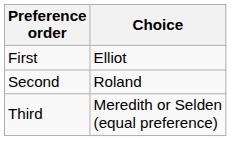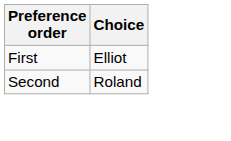 <table class="wikitable">
 <tr>
 <th>Preference<br>order</th>
 <th>Choice</th>
 </tr>
 <tr>
 <td>First</td>
 <td>Elliot</td>
 </tr>
 <tr>
 <td>Second</td>
 <td>Roland</td>
 </tr>
-<tr>
-<td>Third</td>
-<td>Meredith or Selden<br>(equal preference)</td>
-</tr>
 </table>
